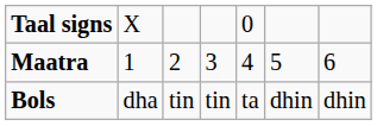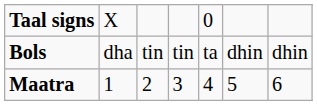 <table class="wikitable">
 <tr>
 <td><strong>Taal signs</strong></td>
 <td>X</td>
 <td></td>
 <td></td>
 <td>0</td>
 <td></td>
 <td></td>
 </tr>
 <tr>
+<td><strong>Bols</strong></td>
+<td>dha</td>
+<td>tin</td>
+<td>tin</td>
+<td>ta</td>
+<td>dhin</td>
+<td>dhin</td>
+</tr>
+<tr>
 <td><strong>Maatra</strong></td>
 <td>1</td>
 <td>2</td>
 <td>3</td>
 <td>4</td>
 <td>5</td>
 <td>6</td>
 </tr>
-<tr>
-<td><strong>Bols</strong></td>
-<td>dha</td>
-<td>tin</td>
-<td>tin</td>
-<td>ta</td>
-<td>dhin</td>
-<td>dhin</td>
-</tr>
 </table>
